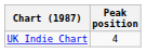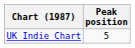 <table class="wikitable sortable">
 <tr>
 <th scope="col">Chart (1987)</th>
 <th scope="col">Peak<br>position</th>
 </tr>
 <tr>
 <td><a href='#'>UK Indie Chart</a></td>
-<td style="text-align:center;">4</td>
+<td style="text-align:center;">5</td>
 </tr>
 </table>
